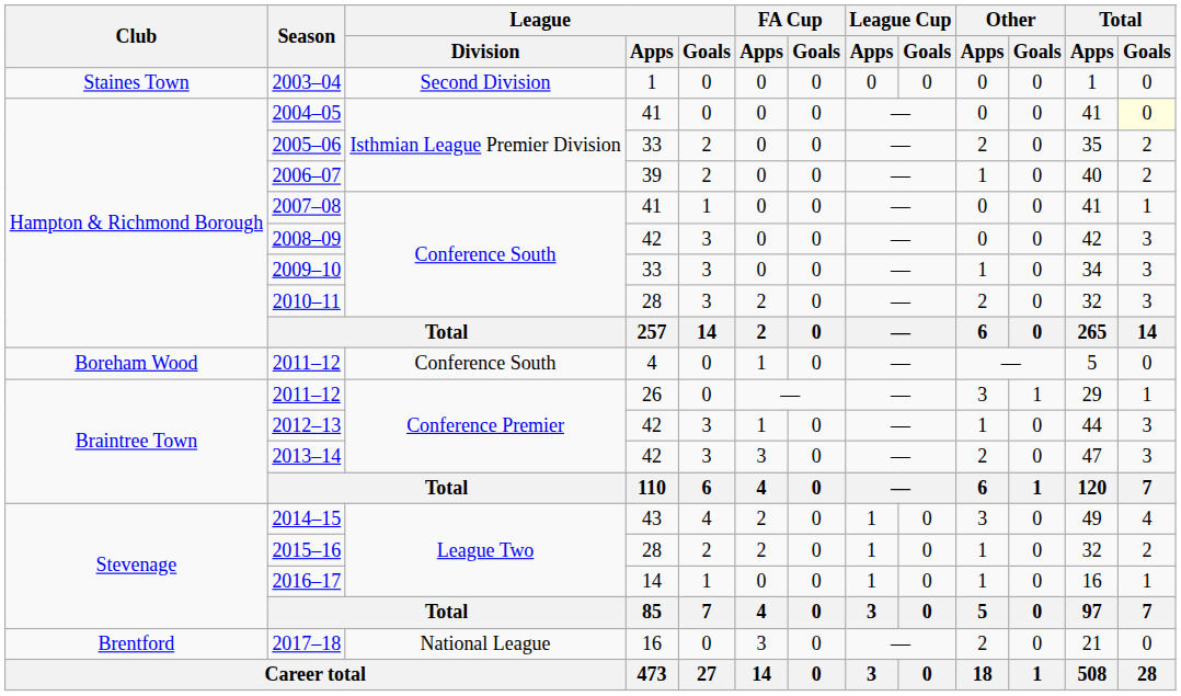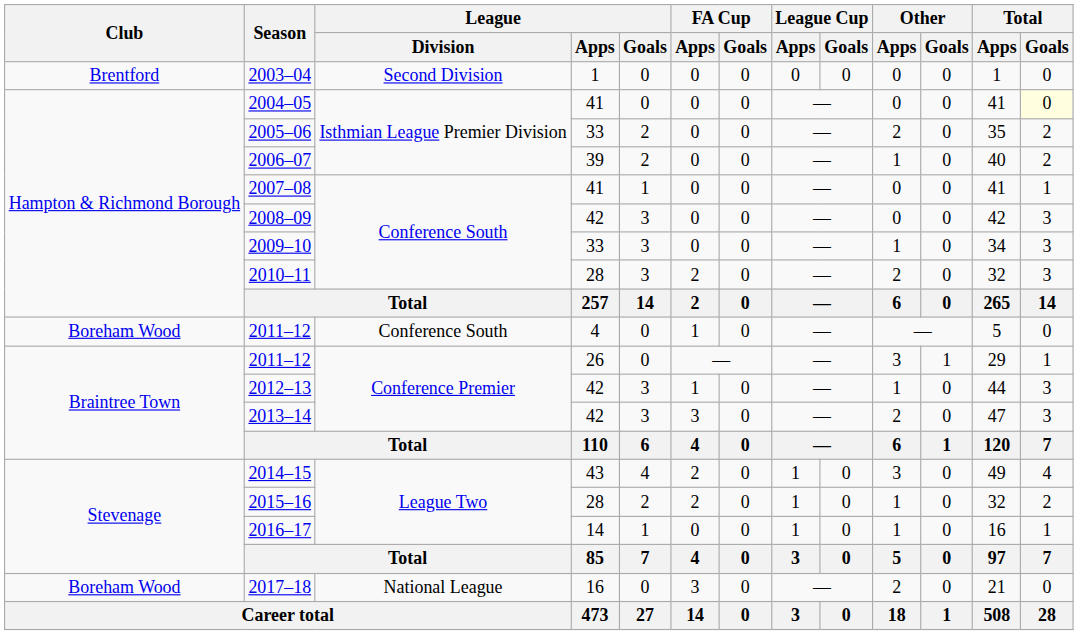 <table style="text-align: center;" class="wikitable">
 <tr>
 <th rowspan="2">Club</th>
 <th rowspan="2">Season</th>
 <th colspan="3">League</th>
 <th colspan="2">FA Cup</th>
 <th colspan="2">League Cup</th>
 <th colspan="2">Other</th>
 <th colspan="2">Total</th>
 </tr>
 <tr>
 <th>Division</th>
 <th>Apps</th>
 <th>Goals</th>
 <th>Apps</th>
 <th>Goals</th>
 <th>Apps</th>
 <th>Goals</th>
 <th>Apps</th>
 <th>Goals</th>
 <th>Apps</th>
 <th>Goals</th>
 </tr>
 <tr>
-<td><a href='#'>Staines Town</a></td>
+<td><a href='#'>Brentford</a></td>
 <td><a href='#'>2003–04</a></td>
 <td><a href='#'>Second Division</a></td>
 <td>1</td>
 <td>0</td>
 <td>0</td>
 <td>0</td>
 <td>0</td>
 <td>0</td>
 <td>0</td>
 <td>0</td>
 <td>1</td>
 <td>0</td>
 </tr>
 <tr>
 <td rowspan="8"><a href='#'>Hampton & Richmond Borough</a></td>
 <td><a href='#'>2004–05</a></td>
 <td rowspan="3"><a href='#'>Isthmian League</a> Premier Division</td>
 <td>41</td>
 <td>0</td>
 <td>0</td>
 <td>0</td>
 <td colspan="2">—</td>
 <td>0</td>
 <td>0</td>
 <td>41</td>
 <td style="background: lightyellow;">0</td>
 </tr>
 <tr>
 <td><a href='#'>2005–06</a></td>
 <td>33</td>
 <td>2</td>
 <td>0</td>
 <td>0</td>
 <td colspan="2">—</td>
 <td>2</td>
 <td>0</td>
 <td>35</td>
 <td>2</td>
 </tr>
 <tr>
 <td><a href='#'>2006–07</a></td>
 <td>39</td>
 <td>2</td>
 <td>0</td>
 <td>0</td>
 <td colspan="2">—</td>
 <td>1</td>
 <td>0</td>
 <td>40</td>
 <td>2</td>
 </tr>
 <tr>
 <td><a href='#'>2007–08</a></td>
 <td rowspan="4"><a href='#'>Conference South</a></td>
 <td>41</td>
 <td>1</td>
 <td>0</td>
 <td>0</td>
 <td colspan="2">—</td>
 <td>0</td>
 <td>0</td>
 <td>41</td>
 <td>1</td>
 </tr>
 <tr>
 <td><a href='#'>2008–09</a></td>
 <td>42</td>
 <td>3</td>
 <td>0</td>
 <td>0</td>
 <td colspan="2">—</td>
 <td>0</td>
 <td>0</td>
 <td>42</td>
 <td>3</td>
 </tr>
 <tr>
 <td><a href='#'>2009–10</a></td>
 <td>33</td>
 <td>3</td>
 <td>0</td>
 <td>0</td>
 <td colspan="2">—</td>
 <td>1</td>
 <td>0</td>
 <td>34</td>
 <td>3</td>
 </tr>
 <tr>
 <td><a href='#'>2010–11</a></td>
 <td>28</td>
 <td>3</td>
 <td>2</td>
 <td>0</td>
 <td colspan="2">—</td>
 <td>2</td>
 <td>0</td>
 <td>32</td>
 <td>3</td>
 </tr>
 <tr>
 <th colspan="2">Total</th>
 <th>257</th>
 <th>14</th>
 <th>2</th>
 <th>0</th>
 <th colspan="2">—</th>
 <th>6</th>
 <th>0</th>
 <th>265</th>
 <th>14</th>
 </tr>
 <tr>
 <td><a href='#'>Boreham Wood</a></td>
 <td><a href='#'>2011–12</a></td>
 <td>Conference South</td>
 <td>4</td>
 <td>0</td>
 <td>1</td>
 <td>0</td>
 <td colspan="2">—</td>
 <td colspan="2">—</td>
 <td>5</td>
 <td>0</td>
 </tr>
 <tr>
 <td rowspan="4"><a href='#'>Braintree Town</a></td>
 <td><a href='#'>2011–12</a></td>
 <td rowspan="3"><a href='#'>Conference Premier</a></td>
 <td>26</td>
 <td>0</td>
 <td colspan="2">—</td>
 <td colspan="2">—</td>
 <td>3</td>
 <td>1</td>
 <td>29</td>
 <td>1</td>
 </tr>
 <tr>
 <td><a href='#'>2012–13</a></td>
 <td>42</td>
 <td>3</td>
 <td>1</td>
 <td>0</td>
 <td colspan="2">—</td>
 <td>1</td>
 <td>0</td>
 <td>44</td>
 <td>3</td>
 </tr>
 <tr>
 <td><a href='#'>2013–14</a></td>
 <td>42</td>
 <td>3</td>
 <td>3</td>
 <td>0</td>
 <td colspan="2">—</td>
 <td>2</td>
 <td>0</td>
 <td>47</td>
 <td>3</td>
 </tr>
 <tr>
 <th colspan="2">Total</th>
 <th>110</th>
 <th>6</th>
 <th>4</th>
 <th>0</th>
 <th colspan="2">—</th>
 <th>6</th>
 <th>1</th>
 <th>120</th>
 <th>7</th>
 </tr>
 <tr>
 <td rowspan="4"><a href='#'>Stevenage</a></td>
 <td><a href='#'>2014–15</a></td>
 <td rowspan="3"><a href='#'>League Two</a></td>
 <td>43</td>
 <td>4</td>
 <td>2</td>
 <td>0</td>
 <td>1</td>
 <td>0</td>
 <td>3</td>
 <td>0</td>
 <td>49</td>
 <td>4</td>
 </tr>
 <tr>
 <td><a href='#'>2015–16</a></td>
 <td>28</td>
 <td>2</td>
 <td>2</td>
 <td>0</td>
 <td>1</td>
 <td>0</td>
 <td>1</td>
 <td>0</td>
 <td>32</td>
 <td>2</td>
 </tr>
 <tr>
 <td><a href='#'>2016–17</a></td>
 <td>14</td>
 <td>1</td>
 <td>0</td>
 <td>0</td>
 <td>1</td>
 <td>0</td>
 <td>1</td>
 <td>0</td>
 <td>16</td>
 <td>1</td>
 </tr>
 <tr>
 <th colspan="2">Total</th>
 <th>85</th>
 <th>7</th>
 <th>4</th>
 <th>0</th>
 <th>3</th>
 <th>0</th>
 <th>5</th>
 <th>0</th>
 <th>97</th>
 <th>7</th>
 </tr>
 <tr>
-<td><a href='#'>Brentford</a></td>
+<td><a href='#'>Boreham Wood</a></td>
 <td><a href='#'>2017–18</a></td>
 <td>National League</td>
 <td>16</td>
 <td>0</td>
 <td>3</td>
 <td>0</td>
 <td colspan="2">—</td>
 <td>2</td>
 <td>0</td>
 <td>21</td>
 <td>0</td>
 </tr>
 <tr>
 <th colspan="3">Career total</th>
 <th>473</th>
 <th>27</th>
 <th>14</th>
 <th>0</th>
 <th>3</th>
 <th>0</th>
 <th>18</th>
 <th>1</th>
 <th>508</th>
 <th>28</th>
 </tr>
 </table>
